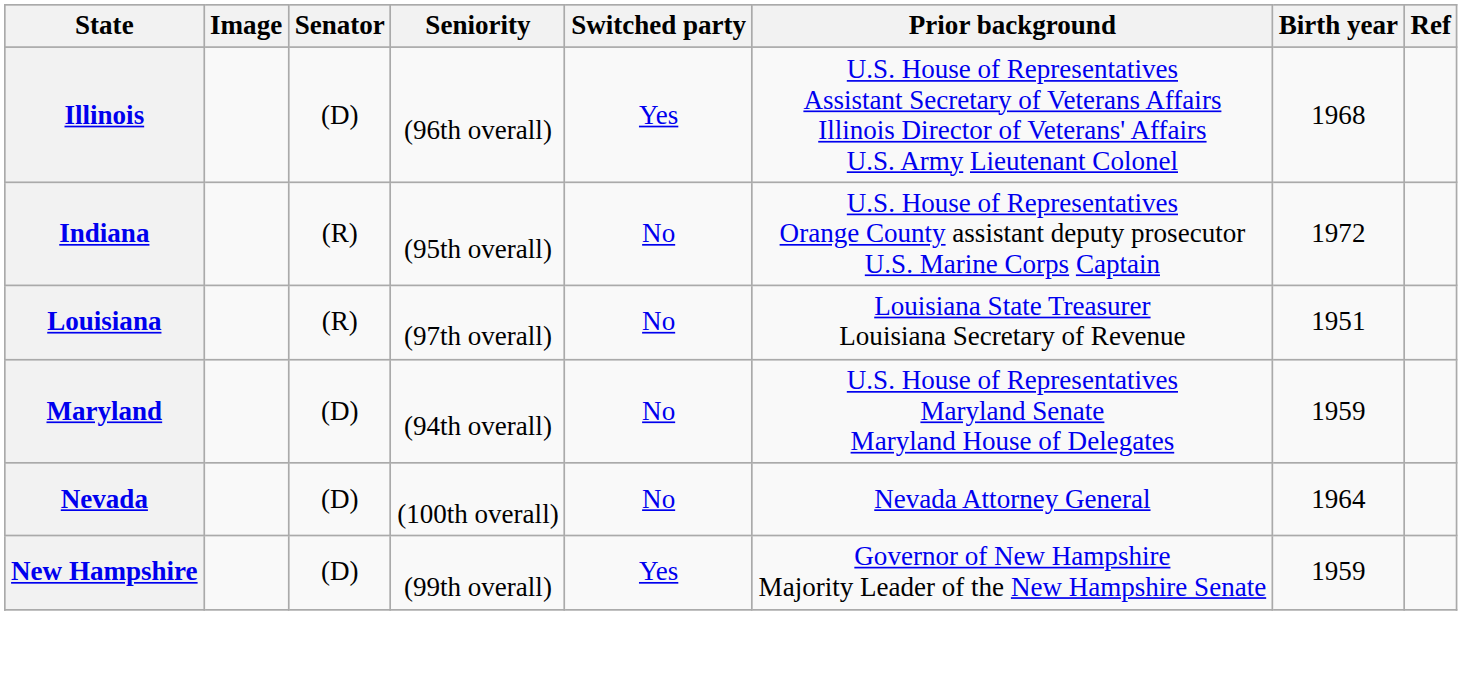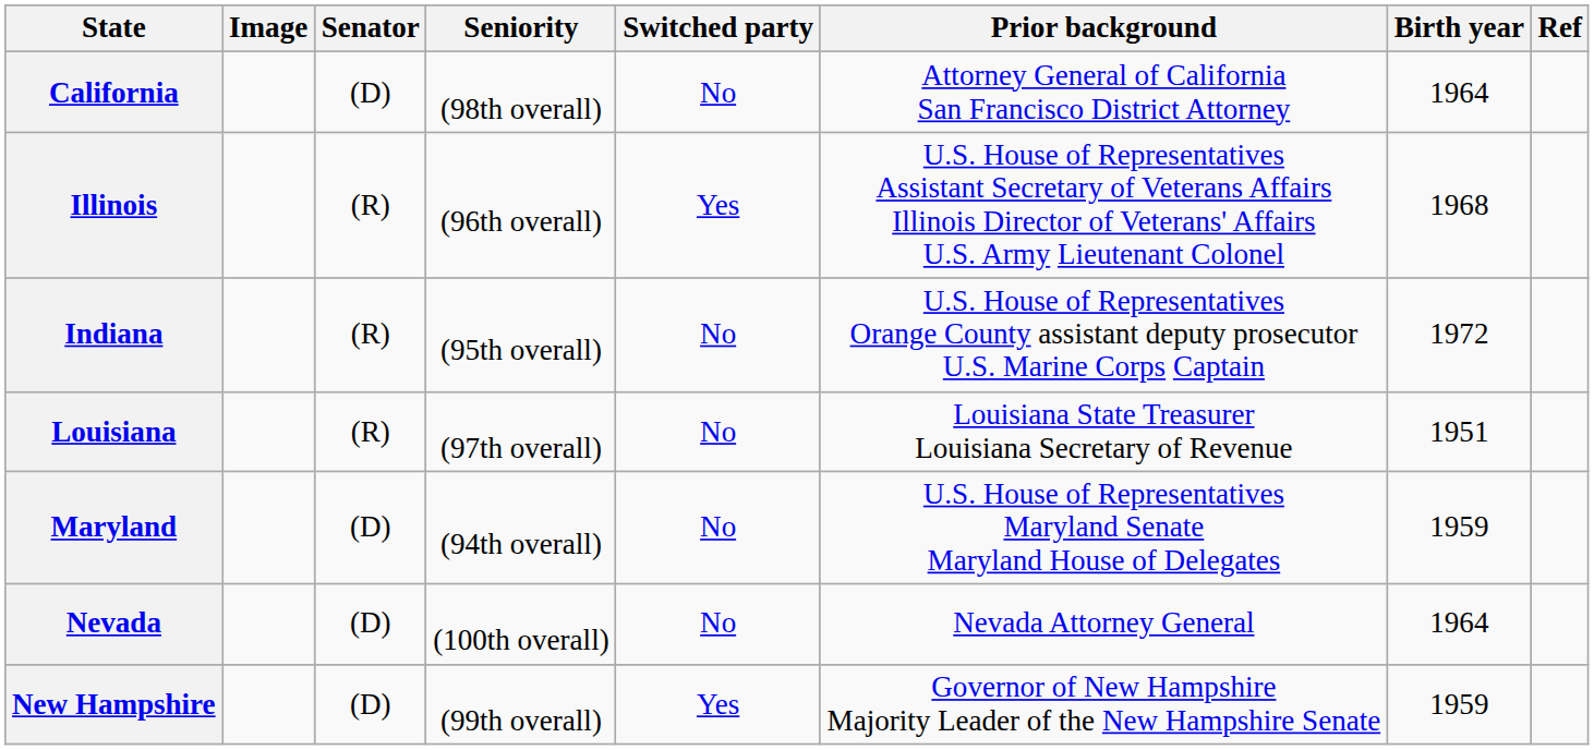 <table class="sortable wikitable" style="text-align:center">
 <tr>
 <th>State</th>
 <th>Image</th>
 <th>Senator</th>
 <th>Seniority</th>
 <th>Switched party</th>
 <th>Prior background</th>
 <th>Birth year</th>
 <th>Ref</th>
 </tr>
 <tr>
+<th><a href='#'>California</a></th>
+<td></td>
+<td> (D)</td>
+<td><br>(98th overall)</td>
+<td><a href='#'>No</a><br></td>
+<td><a href='#'>Attorney General of California</a><br><a href='#'>San Francisco District Attorney</a></td>
+<td>1964</td>
+<td></td>
+</tr>
+<tr>
 <th><a href='#'>Illinois</a></th>
 <td></td>
-<td> (D)</td>
+<td> (R)</td>
 <td><br>(96th overall)</td>
 <td><a href='#'>Yes</a><br></td>
 <td><a href='#'>U.S. House of Representatives</a><br><a href='#'>Assistant Secretary of Veterans Affairs</a><br><a href='#'>Illinois Director of Veterans' Affairs</a><br><a href='#'>U.S. Army</a> <a href='#'>Lieutenant Colonel</a></td>
 <td>1968</td>
 <td></td>
 </tr>
 <tr>
 <th><a href='#'>Indiana</a></th>
 <td></td>
 <td> (R)</td>
 <td><br>(95th overall)</td>
 <td><a href='#'>No</a><br></td>
 <td><a href='#'>U.S. House of Representatives</a><br><a href='#'>Orange County</a> assistant deputy prosecutor<br><a href='#'>U.S. Marine Corps</a> <a href='#'>Captain</a></td>
 <td>1972</td>
 <td></td>
 </tr>
 <tr>
 <th><a href='#'>Louisiana</a></th>
 <td></td>
 <td> (R)</td>
 <td><br>(97th overall)</td>
 <td><a href='#'>No</a><br></td>
 <td><a href='#'>Louisiana State Treasurer</a><br>Louisiana Secretary of Revenue</td>
 <td>1951</td>
 <td></td>
 </tr>
 <tr>
 <th><a href='#'>Maryland</a></th>
 <td></td>
 <td> (D)</td>
 <td><br>(94th overall)</td>
 <td><a href='#'>No</a><br></td>
 <td><a href='#'>U.S. House of Representatives</a><br><a href='#'>Maryland Senate</a><br><a href='#'>Maryland House of Delegates</a></td>
 <td>1959</td>
 <td></td>
 </tr>
 <tr>
 <th><a href='#'>Nevada</a></th>
 <td></td>
 <td> (D)</td>
 <td><br>(100th overall)</td>
 <td><a href='#'>No</a><br></td>
 <td><a href='#'>Nevada Attorney General</a></td>
 <td>1964</td>
 <td></td>
 </tr>
 <tr>
 <th><a href='#'>New Hampshire</a></th>
 <td></td>
 <td> (D)</td>
 <td><br>(99th overall)</td>
 <td><a href='#'>Yes</a><br></td>
 <td><a href='#'>Governor of New Hampshire</a><br>Majority Leader of the <a href='#'>New Hampshire Senate</a></td>
 <td>1959</td>
 <td></td>
 </tr>
 </table>
